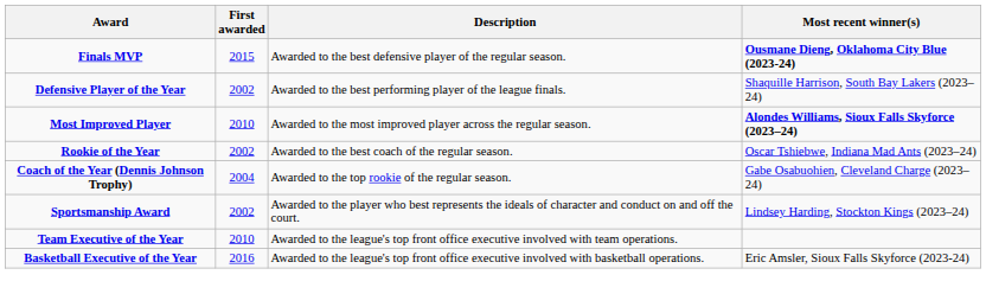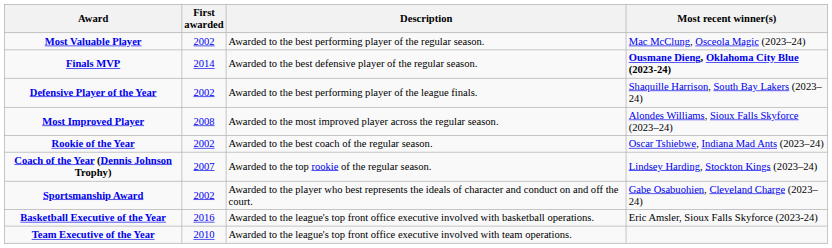 <table class="wikitable plainrowheaders sortable" summary="Award (sortable), Created (sortable), Description and Most recent winner(s)">
 <tr>
 <th scope="col" width="22%">Award</th>
 <th scope="col" width="1%">First awarded</th>
 <th scope="col" width="50%" class="unsortable">Description</th>
 <th scope="col" width="25%" class="unsortable">Most recent winner(s)</th>
 </tr>
 <tr>
+<th scope="row" style="background-color:transparent;"><a href='#'>Most Valuable Player</a></th>
+<td align="center"><a href='#'>2002</a></td>
+<td>Awarded to the best performing player of the regular season.</td>
+<td><a href='#'>Mac McClung</a>, <a href='#'>Osceola Magic</a> (2023–24)</td>
+</tr>
+<tr>
 <th scope="row" style="background-color:transparent;"><a href='#'>Finals MVP</a></th>
-<td align="center"><a href='#'>2015</a></td>
+<td align="center"><a href='#'>2014</a></td>
 <td>Awarded to the best defensive player of the regular season.</td>
 <td><strong><a href='#'>Ousmane Dieng</a>, <a href='#'>Oklahoma City Blue</a> (2023-24)</strong></td>
 </tr>
 <tr>
 <th scope="row" style="background-color:transparent;"><a href='#'>Defensive Player of the Year</a></th>
 <td align="center"><a href='#'>2002</a></td>
 <td>Awarded to the best performing player of the league finals.</td>
 <td><a href='#'>Shaquille Harrison</a>, <a href='#'>South Bay Lakers</a> (2023–24)</td>
 </tr>
 <tr>
 <th scope="row" style="background-color:transparent;"><a href='#'>Most Improved Player</a></th>
-<td align="center"><a href='#'>2010</a></td>
+<td align="center"><a href='#'>2008</a></td>
 <td>Awarded to the most improved player across the regular season.</td>
-<td><strong><a href='#'>Alondes Williams</a>, <a href='#'>Sioux Falls Skyforce</a> (2023–24)</strong></td>
+<td><a href='#'>Alondes Williams</a>, <a href='#'>Sioux Falls Skyforce</a> (2023–24)</td>
 </tr>
 <tr>
 <th scope="row" style="background-color:transparent;"><a href='#'>Rookie of the Year</a></th>
 <td align="center"><a href='#'>2002</a></td>
 <td>Awarded to the best coach of the regular season.</td>
 <td><a href='#'>Oscar Tshiebwe</a>, <a href='#'>Indiana Mad Ants</a> (2023–24)</td>
 </tr>
 <tr>
 <th scope="row" style="background-color:transparent;"><a href='#'>Coach of the Year</a> (<a href='#'>Dennis Johnson</a> Trophy)</th>
-<td align="center"><a href='#'>2004</a></td>
+<td align="center"><a href='#'>2007</a></td>
 <td>Awarded to the top <a href='#'>rookie</a> of the regular season.</td>
-<td><a href='#'>Gabe Osabuohien</a>, <a href='#'>Cleveland Charge</a> (2023–24)</td>
+<td><a href='#'>Lindsey Harding</a>, <a href='#'>Stockton Kings</a> (2023–24)</td>
 </tr>
 <tr>
 <th scope="row" style="background-color:transparent;"><a href='#'>Sportsmanship Award</a></th>
 <td align="center"><a href='#'>2002</a></td>
 <td>Awarded to the player who best represents the ideals of character and conduct on and off the court.</td>
-<td><a href='#'>Lindsey Harding</a>, <a href='#'>Stockton Kings</a> (2023–24)</td>
+<td><a href='#'>Gabe Osabuohien</a>, <a href='#'>Cleveland Charge</a> (2023–24)</td>
+</tr>
+<tr>
+<th scope="row" style="background-color:transparent;"><a href='#'>Basketball Executive of the Year</a></th>
+<td align="center"><a href='#'>2016</a></td>
+<td>Awarded to the league's top front office executive involved with basketball operations.</td>
+<td>Eric Amsler, Sioux Falls Skyforce (2023-24)</td>
 </tr>
 <tr>
 <th scope="row" style="background-color:transparent;"><a href='#'>Team Executive of the Year</a></th>
 <td align="center"><a href='#'>2010</a></td>
 <td>Awarded to the league's top front office executive involved with team operations.</td>
 <td></td>
 </tr>
-<tr>
-<th scope="row" style="background-color:transparent;"><a href='#'>Basketball Executive of the Year</a></th>
-<td align="center"><a href='#'>2016</a></td>
-<td>Awarded to the league's top front office executive involved with basketball operations.</td>
-<td>Eric Amsler, Sioux Falls Skyforce (2023-24)</td>
-</tr>
 </table>
